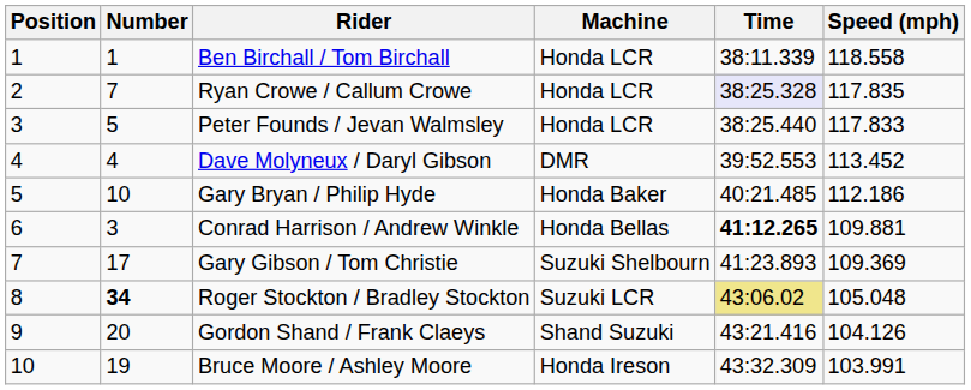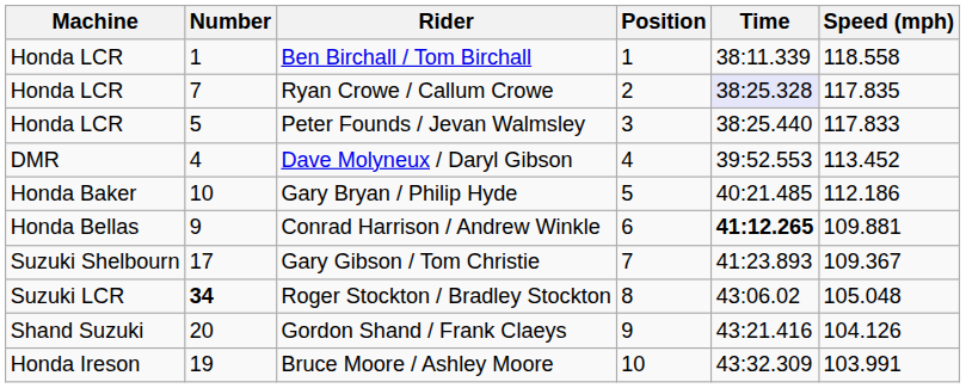 <table class="wikitable">
 <tr>
-<th>Position</th>
+<th>Machine</th>
 <th>Number</th>
 <th>Rider</th>
-<th>Machine</th>
+<th>Position</th>
 <th>Time</th>
 <th>Speed (mph)</th>
 </tr>
 <tr>
-<td>1</td>
+<td>Honda LCR</td>
 <td>1</td>
 <td><a href='#'>Ben Birchall / Tom Birchall</a></td>
-<td>Honda LCR</td>
+<td>1</td>
 <td>38:11.339</td>
 <td>118.558</td>
 </tr>
 <tr>
-<td>2</td>
+<td>Honda LCR</td>
 <td>7</td>
 <td>Ryan Crowe / Callum Crowe</td>
-<td>Honda LCR</td>
+<td>2</td>
 <td style="background: lavender;">38:25.328</td>
 <td>117.835</td>
 </tr>
 <tr>
-<td>3</td>
+<td>Honda LCR</td>
 <td>5</td>
 <td>Peter Founds / Jevan Walmsley</td>
-<td>Honda LCR</td>
+<td>3</td>
 <td>38:25.440</td>
 <td>117.833</td>
 </tr>
 <tr>
-<td>4</td>
+<td>DMR</td>
 <td>4</td>
 <td><a href='#'>Dave Molyneux</a> / Daryl Gibson</td>
-<td>DMR</td>
+<td>4</td>
 <td>39:52.553</td>
 <td>113.452</td>
 </tr>
 <tr>
-<td>5</td>
+<td>Honda Baker</td>
 <td>10</td>
 <td>Gary Bryan / Philip Hyde</td>
-<td>Honda Baker</td>
+<td>5</td>
 <td>40:21.485</td>
 <td>112.186</td>
 </tr>
 <tr>
+<td>Honda Bellas</td>
+<td>9</td>
+<td>Conrad Harrison / Andrew Winkle</td>
 <td>6</td>
-<td>3</td>
-<td>Conrad Harrison / Andrew Winkle</td>
-<td>Honda Bellas</td>
 <td><strong>41:12.265</strong></td>
 <td>109.881</td>
 </tr>
 <tr>
-<td>7</td>
+<td>Suzuki Shelbourn</td>
 <td>17</td>
 <td>Gary Gibson / Tom Christie</td>
-<td>Suzuki Shelbourn</td>
+<td>7</td>
 <td>41:23.893</td>
-<td>109.369</td>
+<td>109.367</td>
 </tr>
 <tr>
-<td>8</td>
+<td>Suzuki LCR</td>
 <td><strong>34</strong></td>
 <td>Roger Stockton / Bradley Stockton</td>
-<td>Suzuki LCR</td>
-<td style="background: khaki;">43:06.02</td>
+<td>8</td>
+<td>43:06.02</td>
 <td>105.048</td>
 </tr>
 <tr>
-<td>9</td>
+<td>Shand Suzuki</td>
 <td>20</td>
 <td>Gordon Shand / Frank Claeys</td>
-<td>Shand Suzuki</td>
+<td>9</td>
 <td>43:21.416</td>
 <td>104.126</td>
 </tr>
 <tr>
-<td>10</td>
+<td>Honda Ireson</td>
 <td>19</td>
 <td>Bruce Moore / Ashley Moore</td>
-<td>Honda Ireson</td>
+<td>10</td>
 <td>43:32.309</td>
 <td>103.991</td>
 </tr>
 </table>
